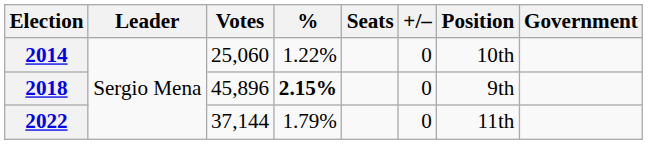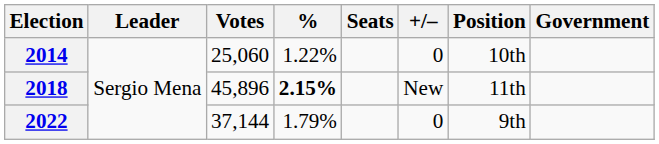 <table class=wikitable style="text-align: right;">
 <tr>
 <th>Election</th>
 <th>Leader</th>
 <th>Votes</th>
 <th>%</th>
 <th>Seats</th>
 <th>+/–</th>
 <th>Position</th>
 <th>Government</th>
 </tr>
 <tr>
 <th><a href='#'>2014</a></th>
 <td rowspan="3">Sergio Mena</td>
 <td>25,060</td>
 <td>1.22%</td>
 <td></td>
 <td>0</td>
 <td>10th</td>
 <td></td>
 </tr>
 <tr>
 <th><a href='#'>2018</a></th>
 <td>45,896</td>
 <td><strong>2.15%</strong></td>
 <td></td>
-<td>0</td>
-<td> 9th</td>
+<td>New</td>
+<td> 11th</td>
 <td></td>
 </tr>
 <tr>
 <th><a href='#'>2022</a></th>
 <td>37,144</td>
 <td>1.79%</td>
 <td></td>
 <td>0</td>
-<td> 11th</td>
+<td> 9th</td>
 <td></td>
 </tr>
 </table>
